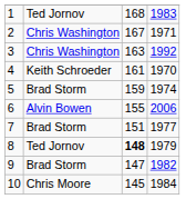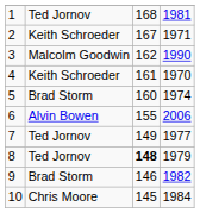 <table class="wikitable">
 <tr>
 </tr>
 <tr>
 <td>1</td>
 <td>Ted Jornov</td>
 <td>168</td>
-<td><a href='#'>1983</a></td>
+<td><a href='#'>1981</a></td>
 </tr>
 <tr>
 <td>2</td>
-<td><a href='#'>Chris Washington</a></td>
+<td>Keith Schroeder</td>
 <td>167</td>
 <td>1971</td>
 </tr>
 <tr>
 <td>3</td>
-<td><a href='#'>Chris Washington</a></td>
-<td>163</td>
-<td><a href='#'>1992</a></td>
+<td>Malcolm Goodwin</td>
+<td>162</td>
+<td><a href='#'>1990</a></td>
 </tr>
 <tr>
 <td>4</td>
 <td>Keith Schroeder</td>
 <td>161</td>
 <td>1970</td>
 </tr>
 <tr>
 <td>5</td>
 <td>Brad Storm</td>
-<td>159</td>
+<td>160</td>
 <td>1974</td>
 </tr>
 <tr>
 <td>6</td>
 <td><a href='#'>Alvin Bowen</a></td>
 <td>155</td>
 <td><a href='#'>2006</a></td>
 </tr>
 <tr>
 <td>7</td>
-<td>Brad Storm</td>
-<td>151</td>
+<td>Ted Jornov</td>
+<td>149</td>
 <td>1977</td>
 </tr>
 <tr>
 <td>8</td>
 <td>Ted Jornov</td>
 <td><strong>148</strong></td>
 <td>1979</td>
 </tr>
 <tr>
 <td>9</td>
 <td>Brad Storm</td>
-<td>147</td>
+<td>146</td>
 <td><a href='#'>1982</a></td>
 </tr>
 <tr>
 <td>10</td>
 <td>Chris Moore</td>
 <td>145</td>
 <td>1984</td>
 </tr>
 </table>
